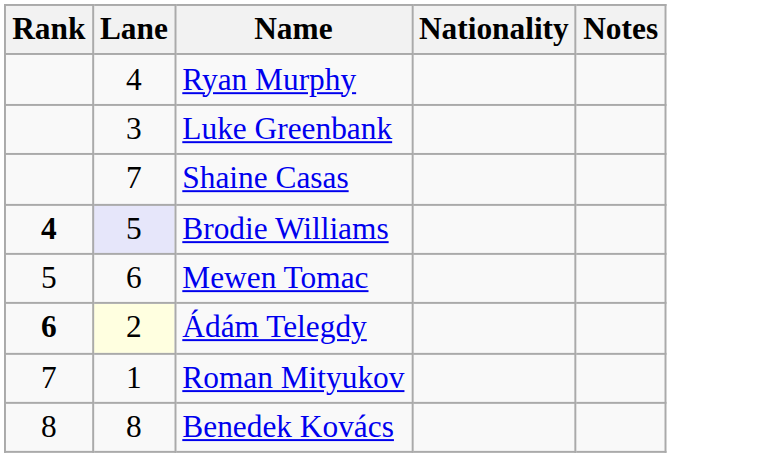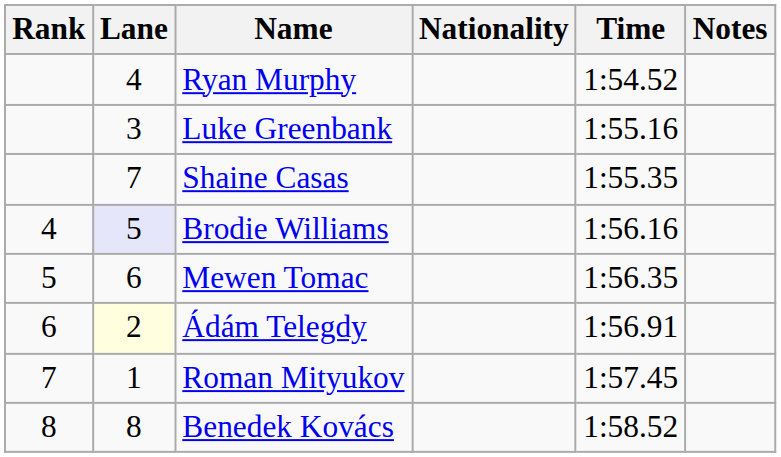 <table class="wikitable sortable" style="text-align:center">
 <tr>
 <th>Rank</th>
 <th>Lane</th>
 <th>Name</th>
 <th>Nationality</th>
+<th>Time</th>
 <th>Notes</th>
 </tr>
 <tr>
 <td></td>
 <td>4</td>
 <td align=left><a href='#'>Ryan Murphy</a></td>
 <td align=left></td>
+<td>1:54.52</td>
 <td></td>
 </tr>
 <tr>
 <td></td>
 <td>3</td>
 <td align=left><a href='#'>Luke Greenbank</a></td>
 <td align=left></td>
+<td>1:55.16</td>
 <td></td>
 </tr>
 <tr>
 <td></td>
 <td>7</td>
 <td align=left><a href='#'>Shaine Casas</a></td>
 <td align=left></td>
+<td>1:55.35</td>
 <td></td>
 </tr>
 <tr>
-<td><strong>4</strong></td>
+<td>4</td>
 <td style="background: lavender;">5</td>
 <td align=left><a href='#'>Brodie Williams</a></td>
 <td align=left></td>
+<td>1:56.16</td>
 <td></td>
 </tr>
 <tr>
 <td>5</td>
 <td>6</td>
 <td align=left><a href='#'>Mewen Tomac</a></td>
 <td align=left></td>
+<td>1:56.35</td>
 <td></td>
 </tr>
 <tr>
-<td><strong>6</strong></td>
+<td>6</td>
 <td style="background: lightyellow;">2</td>
 <td align=left><a href='#'>Ádám Telegdy</a></td>
 <td align=left></td>
+<td>1:56.91</td>
 <td></td>
 </tr>
 <tr>
 <td>7</td>
 <td>1</td>
 <td align=left><a href='#'>Roman Mityukov</a></td>
 <td align=left></td>
+<td>1:57.45</td>
 <td></td>
 </tr>
 <tr>
 <td>8</td>
 <td>8</td>
 <td align=left><a href='#'>Benedek Kovács</a></td>
 <td align=left></td>
+<td>1:58.52</td>
 <td></td>
 </tr>
 </table>
